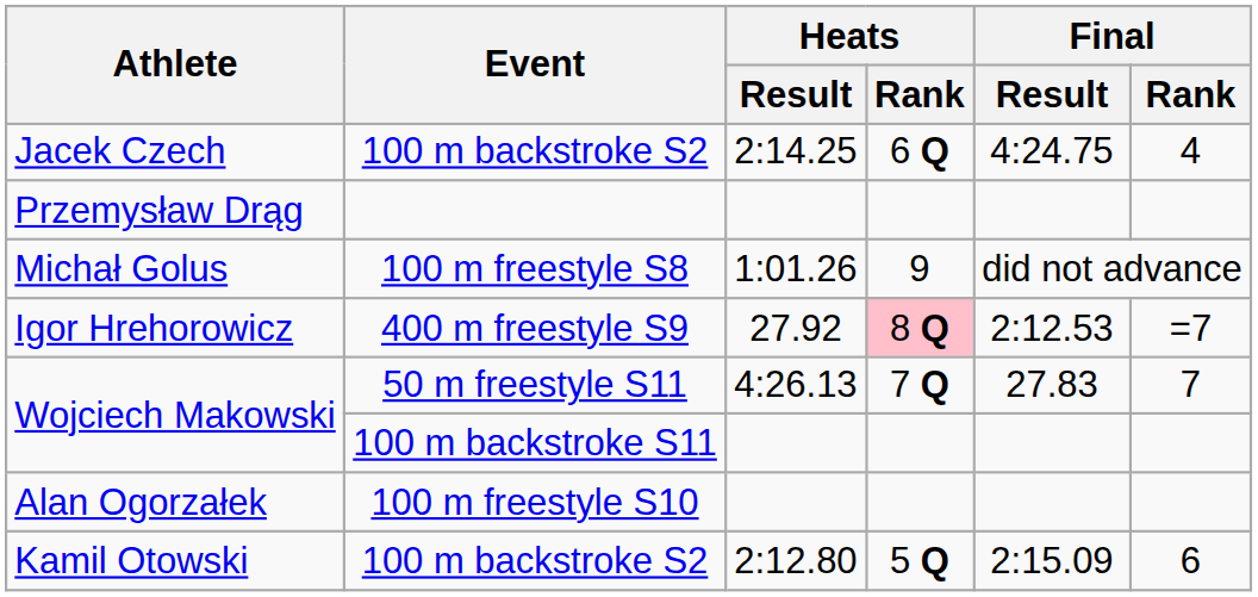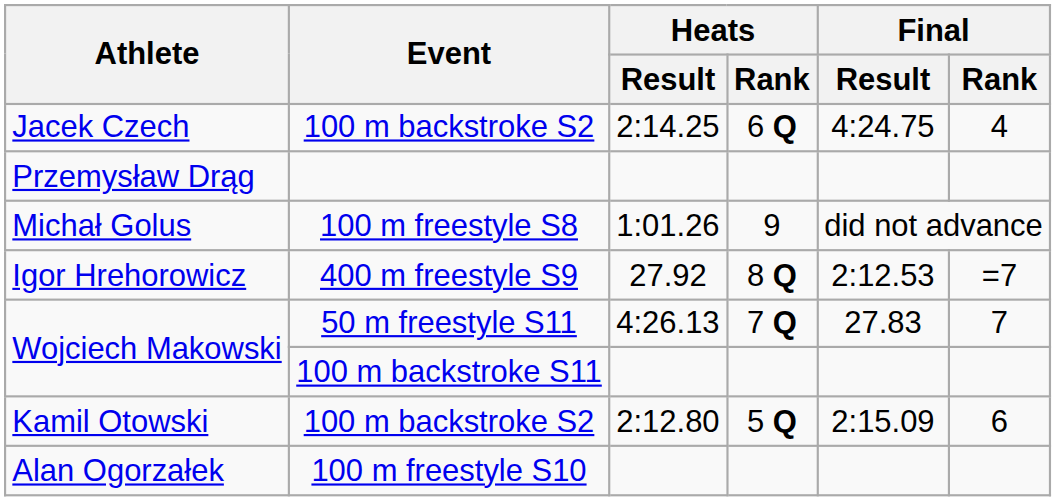 <table class=wikitable style="font-size:90%">
 <tr>
 <th rowspan="2">Athlete</th>
 <th rowspan="2">Event</th>
 <th colspan="2">Heats</th>
 <th colspan="2">Final</th>
 </tr>
 <tr>
 <th>Result</th>
 <th>Rank</th>
 <th>Result</th>
 <th>Rank</th>
 </tr>
 <tr align=center>
 <td align=left><a href='#'>Jacek Czech</a></td>
 <td><a href='#'>100 m backstroke S2</a></td>
 <td>2:14.25</td>
 <td>6 <strong>Q</strong></td>
 <td>4:24.75</td>
 <td>4</td>
 </tr>
 <tr align=center>
 <td align=left><a href='#'>Przemysław Drąg</a></td>
 <td></td>
 <td></td>
 <td></td>
 <td></td>
 <td></td>
 </tr>
 <tr align=center>
 <td align=left><a href='#'>Michał Golus</a></td>
 <td><a href='#'>100 m freestyle S8</a></td>
 <td>1:01.26</td>
 <td>9</td>
 <td colspan=2>did not advance</td>
 </tr>
 <tr align=center>
 <td align=left><a href='#'>Igor Hrehorowicz</a></td>
 <td><a href='#'>400 m freestyle S9</a></td>
 <td>27.92</td>
-<td style="background: pink;">8 <strong>Q</strong></td>
+<td>8 <strong>Q</strong></td>
 <td>2:12.53</td>
 <td>=7</td>
 </tr>
 <tr align=center>
 <td rowspan=2><a href='#'>Wojciech Makowski</a></td>
 <td><a href='#'>50 m freestyle S11</a></td>
 <td>4:26.13</td>
 <td>7 <strong>Q</strong></td>
 <td>27.83</td>
 <td>7</td>
 </tr>
 <tr>
 <td><a href='#'>100 m backstroke S11</a></td>
 <td></td>
 <td></td>
 <td></td>
 <td></td>
 </tr>
 <tr align=center>
+<td align=left><a href='#'>Kamil Otowski</a></td>
+<td><a href='#'>100 m backstroke S2</a></td>
+<td>2:12.80</td>
+<td>5 <strong>Q</strong></td>
+<td>2:15.09</td>
+<td>6</td>
+</tr>
+<tr align=center>
 <td align=left><a href='#'>Alan Ogorzałek</a></td>
 <td><a href='#'>100 m freestyle S10</a></td>
 <td></td>
 <td></td>
 <td></td>
 <td></td>
 </tr>
-<tr align=center>
-<td align=left><a href='#'>Kamil Otowski</a></td>
-<td><a href='#'>100 m backstroke S2</a></td>
-<td>2:12.80</td>
-<td>5 <strong>Q</strong></td>
-<td>2:15.09</td>
-<td>6</td>
-</tr>
 </table>
